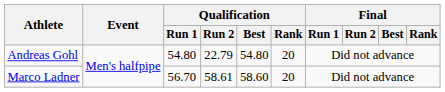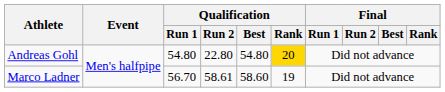 <table class="wikitable" style="font-size:90%">
 <tr>
 <th rowspan="2">Athlete</th>
 <th rowspan="2">Event</th>
 <th colspan="4">Qualification</th>
 <th colspan="4">Final</th>
 </tr>
 <tr style="font-size:95%">
 <th>Run 1</th>
 <th>Run 2</th>
 <th>Best</th>
 <th>Rank</th>
 <th>Run 1</th>
 <th>Run 2</th>
 <th>Best</th>
 <th>Rank</th>
 </tr>
 <tr align=center>
 <td align=left><a href='#'>Andreas Gohl</a></td>
 <td align=left rowspan=2><a href='#'>Men's halfpipe</a></td>
 <td>54.80</td>
-<td>22.79</td>
+<td>22.80</td>
 <td>54.80</td>
-<td>20</td>
+<td style="background: gold;">20</td>
 <td colspan=4>Did not advance</td>
 </tr>
 <tr align=center>
 <td align=left><a href='#'>Marco Ladner</a></td>
 <td>56.70</td>
 <td>58.61</td>
 <td>58.60</td>
-<td>20</td>
+<td>19</td>
 <td colspan=4>Did not advance</td>
 </tr>
 </table>
